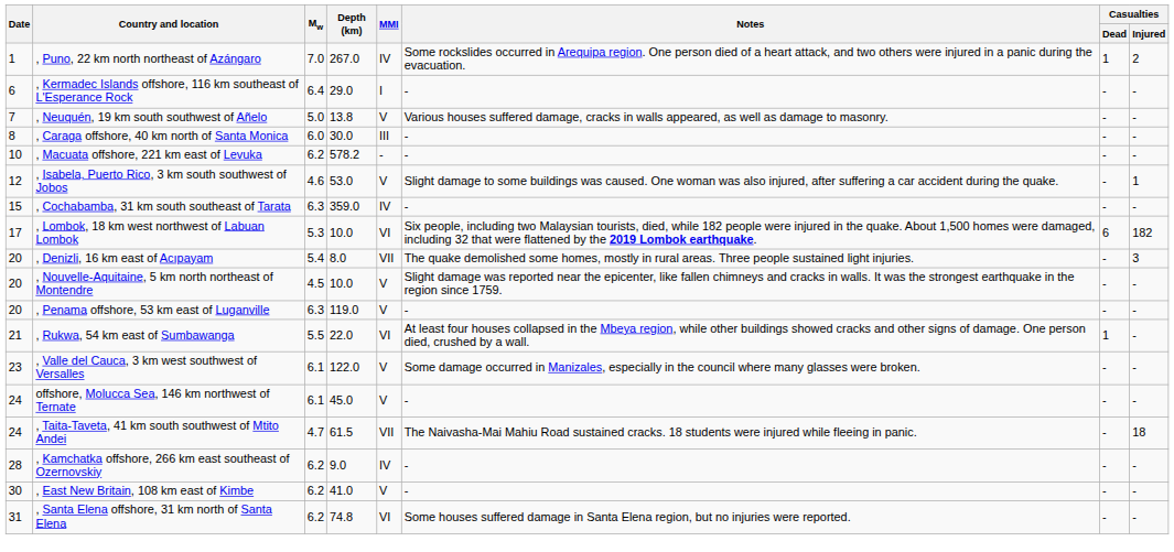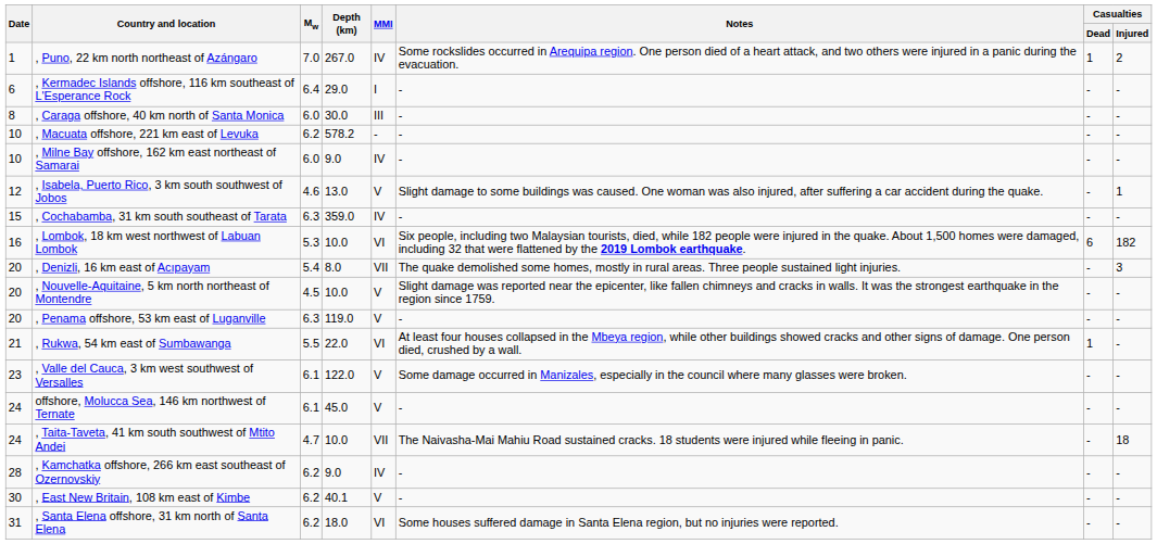 <table class="wikitable sortable" style="border:1px black;  margin-left:1em;">
 <tr>
 <th rowspan="2"><small>Date</small></th>
 <th rowspan="2" style="width: 355px"><small>Country and location</small></th>
 <th rowspan="2"><small>M<sub>w</sub></small></th>
 <th rowspan="2"><small>Depth (km)</small></th>
 <th rowspan="2"><small><a href='#'>MMI</a></small></th>
 <th rowspan="2" class="unsortable"><small>Notes</small></th>
 <th colspan="2"><small>Casualties</small></th>
 </tr>
 <tr>
 <th><small>Dead</small></th>
 <th><small>Injured</small></th>
 </tr>
 <tr>
 <td>1</td>
 <td>, <a href='#'>Puno</a>, 22 km north northeast of <a href='#'>Azángaro</a></td>
 <td>7.0</td>
 <td>267.0</td>
 <td>IV</td>
 <td>Some rockslides occurred in <a href='#'>Arequipa region</a>. One person died of a heart attack, and two others were injured in a panic during the evacuation.</td>
 <td>1</td>
 <td>2</td>
 </tr>
 <tr>
 <td>6</td>
 <td>, <a href='#'>Kermadec Islands</a> offshore, 116 km southeast of <a href='#'>L'Esperance Rock</a></td>
 <td>6.4</td>
 <td>29.0</td>
 <td>I</td>
 <td>-</td>
 <td>-</td>
 <td>-</td>
 </tr>
 <tr>
-<td>7</td>
-<td>, <a href='#'>Neuquén</a>, 19 km south southwest of <a href='#'>Añelo</a></td>
-<td>5.0</td>
-<td>13.8</td>
-<td>V</td>
-<td>Various houses suffered damage, cracks in walls appeared, as well as damage to masonry.</td>
-<td>-</td>
-<td>-</td>
-</tr>
-<tr>
 <td>8</td>
 <td>, <a href='#'>Caraga</a> offshore, 40 km north of <a href='#'>Santa Monica</a></td>
 <td>6.0</td>
 <td>30.0</td>
 <td>III</td>
 <td>-</td>
 <td>-</td>
 <td>-</td>
 </tr>
 <tr>
 <td>10</td>
 <td>, <a href='#'>Macuata</a> offshore, 221 km east of <a href='#'>Levuka</a></td>
 <td>6.2</td>
 <td>578.2</td>
 <td>-</td>
 <td>-</td>
 <td>-</td>
 <td>-</td>
 </tr>
 <tr>
+<td>10</td>
+<td>, <a href='#'>Milne Bay</a> offshore, 162 km east northeast of <a href='#'>Samarai</a></td>
+<td>6.0</td>
+<td>9.0</td>
+<td>IV</td>
+<td>-</td>
+<td>-</td>
+<td>-</td>
+</tr>
+<tr>
 <td>12</td>
 <td>, <a href='#'>Isabela, Puerto Rico</a>, 3 km south southwest of <a href='#'>Jobos</a></td>
 <td>4.6</td>
-<td>53.0</td>
+<td>13.0</td>
 <td>V</td>
 <td>Slight damage to some buildings was caused. One woman was also injured, after suffering a car accident during the quake.</td>
 <td>-</td>
 <td>1</td>
 </tr>
 <tr>
 <td>15</td>
 <td>, <a href='#'>Cochabamba</a>, 31 km south southeast of <a href='#'>Tarata</a></td>
 <td>6.3</td>
 <td>359.0</td>
 <td>IV</td>
 <td>-</td>
 <td>-</td>
 <td>-</td>
 </tr>
 <tr>
-<td>17</td>
+<td>16</td>
 <td>, <a href='#'>Lombok</a>, 18 km west northwest of <a href='#'>Labuan Lombok</a></td>
 <td>5.3</td>
 <td>10.0</td>
 <td>VI</td>
 <td>Six people, including two Malaysian tourists, died, while 182 people were injured in the quake. About 1,500 homes were damaged, including 32 that were flattened by the <strong><a href='#'>2019 Lombok earthquake</a></strong>.</td>
 <td>6</td>
 <td>182</td>
 </tr>
 <tr>
 <td>20</td>
 <td>, <a href='#'>Denizli</a>, 16 km east of <a href='#'>Acıpayam</a></td>
 <td>5.4</td>
 <td>8.0</td>
 <td>VII</td>
 <td>The quake demolished some homes, mostly in rural areas. Three people sustained light injuries.</td>
 <td>-</td>
 <td>3</td>
 </tr>
 <tr>
 <td>20</td>
 <td>, <a href='#'>Nouvelle-Aquitaine</a>, 5 km north northeast of <a href='#'>Montendre</a></td>
 <td>4.5</td>
 <td>10.0</td>
 <td>V</td>
 <td>Slight damage was reported near the epicenter, like fallen chimneys and cracks in walls. It was the strongest earthquake in the region since 1759.</td>
 <td>-</td>
 <td>-</td>
 </tr>
 <tr>
 <td>20</td>
 <td>, <a href='#'>Penama</a> offshore, 53 km east of <a href='#'>Luganville</a></td>
 <td>6.3</td>
 <td>119.0</td>
 <td>V</td>
 <td>-</td>
 <td>-</td>
 <td>-</td>
 </tr>
 <tr>
 <td>21</td>
 <td>, <a href='#'>Rukwa</a>, 54 km east of <a href='#'>Sumbawanga</a></td>
 <td>5.5</td>
 <td>22.0</td>
 <td>VI</td>
 <td>At least four houses collapsed in the <a href='#'>Mbeya region</a>, while other buildings showed cracks and other signs of damage. One person died, crushed by a wall.</td>
 <td>1</td>
 <td>-</td>
 </tr>
 <tr>
 <td>23</td>
 <td>, <a href='#'>Valle del Cauca</a>, 3 km west southwest of <a href='#'>Versalles</a></td>
 <td>6.1</td>
 <td>122.0</td>
 <td>V</td>
 <td>Some damage occurred in <a href='#'>Manizales</a>, especially in the council where many glasses were broken.</td>
 <td>-</td>
 <td>-</td>
 </tr>
 <tr>
 <td>24</td>
 <td> offshore, <a href='#'>Molucca Sea</a>, 146 km northwest of <a href='#'>Ternate</a></td>
 <td>6.1</td>
 <td>45.0</td>
 <td>V</td>
 <td>-</td>
 <td>-</td>
 <td>-</td>
 </tr>
 <tr>
 <td>24</td>
 <td>, <a href='#'>Taita-Taveta</a>, 41 km south southwest of <a href='#'>Mtito Andei</a></td>
 <td>4.7</td>
-<td>61.5</td>
+<td>10.0</td>
 <td>VII</td>
 <td>The Naivasha-Mai Mahiu Road sustained cracks. 18 students were injured while fleeing in panic.</td>
 <td>-</td>
 <td>18</td>
 </tr>
 <tr>
 <td>28</td>
 <td>, <a href='#'>Kamchatka</a> offshore, 266 km east southeast of <a href='#'>Ozernovskiy</a></td>
 <td>6.2</td>
 <td>9.0</td>
 <td>IV</td>
 <td>-</td>
 <td>-</td>
 <td>-</td>
 </tr>
 <tr>
 <td>30</td>
 <td>, <a href='#'>East New Britain</a>, 108 km east of <a href='#'>Kimbe</a></td>
 <td>6.2</td>
-<td>41.0</td>
+<td>40.1</td>
 <td>V</td>
 <td>-</td>
 <td>-</td>
 <td>-</td>
 </tr>
 <tr>
 <td>31</td>
 <td>, <a href='#'>Santa Elena</a> offshore, 31 km north of <a href='#'>Santa Elena</a></td>
 <td>6.2</td>
-<td>74.8</td>
+<td>18.0</td>
 <td>VI</td>
 <td>Some houses suffered damage in Santa Elena region, but no injuries were reported.</td>
 <td>-</td>
 <td>-</td>
 </tr>
 </table>
